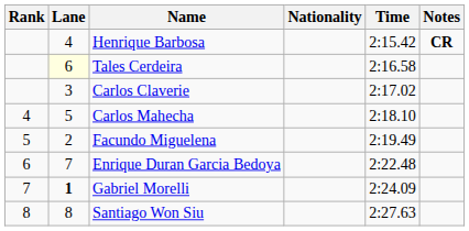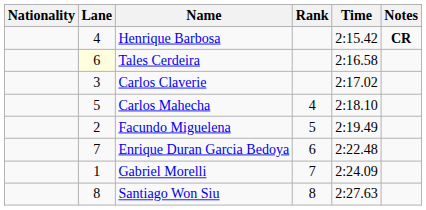 <table class="wikitable sortable" style="text-align:center">
 <tr>
-<th>Rank</th>
+<th>Nationality</th>
 <th>Lane</th>
 <th>Name</th>
-<th>Nationality</th>
+<th>Rank</th>
 <th>Time</th>
 <th>Notes</th>
 </tr>
 <tr>
-<td></td>
+<td align=left></td>
 <td>4</td>
 <td align=left><a href='#'>Henrique Barbosa</a></td>
-<td align=left></td>
+<td></td>
 <td>2:15.42</td>
 <td><strong>CR</strong></td>
 </tr>
 <tr>
-<td></td>
+<td align=left></td>
 <td style="background: lightyellow;">6</td>
 <td align=left><a href='#'>Tales Cerdeira</a></td>
-<td align=left></td>
+<td></td>
 <td>2:16.58</td>
 <td></td>
 </tr>
 <tr>
-<td></td>
+<td align=left></td>
 <td>3</td>
 <td align=left><a href='#'>Carlos Claverie</a></td>
-<td align=left></td>
+<td></td>
 <td>2:17.02</td>
 <td></td>
 </tr>
 <tr>
-<td>4</td>
+<td align=left></td>
 <td>5</td>
 <td align=left><a href='#'>Carlos Mahecha</a></td>
-<td align=left></td>
+<td>4</td>
 <td>2:18.10</td>
 <td></td>
 </tr>
 <tr>
-<td>5</td>
+<td align=left></td>
 <td>2</td>
 <td align=left><a href='#'>Facundo Miguelena</a></td>
-<td align=left></td>
+<td>5</td>
 <td>2:19.49</td>
 <td></td>
 </tr>
 <tr>
-<td>6</td>
+<td align=left></td>
 <td>7</td>
 <td align=left><a href='#'>Enrique Duran Garcia Bedoya</a></td>
-<td align=left></td>
+<td>6</td>
 <td>2:22.48</td>
 <td></td>
 </tr>
 <tr>
+<td align=left></td>
+<td>1</td>
+<td align=left><a href='#'>Gabriel Morelli</a></td>
 <td>7</td>
-<td><strong>1</strong></td>
-<td align=left><a href='#'>Gabriel Morelli</a></td>
-<td align=left></td>
 <td>2:24.09</td>
 <td></td>
 </tr>
 <tr>
-<td>8</td>
+<td align=left></td>
 <td>8</td>
 <td align=left><a href='#'>Santiago Won Siu</a></td>
-<td align=left></td>
+<td>8</td>
 <td>2:27.63</td>
 <td></td>
 </tr>
 </table>
